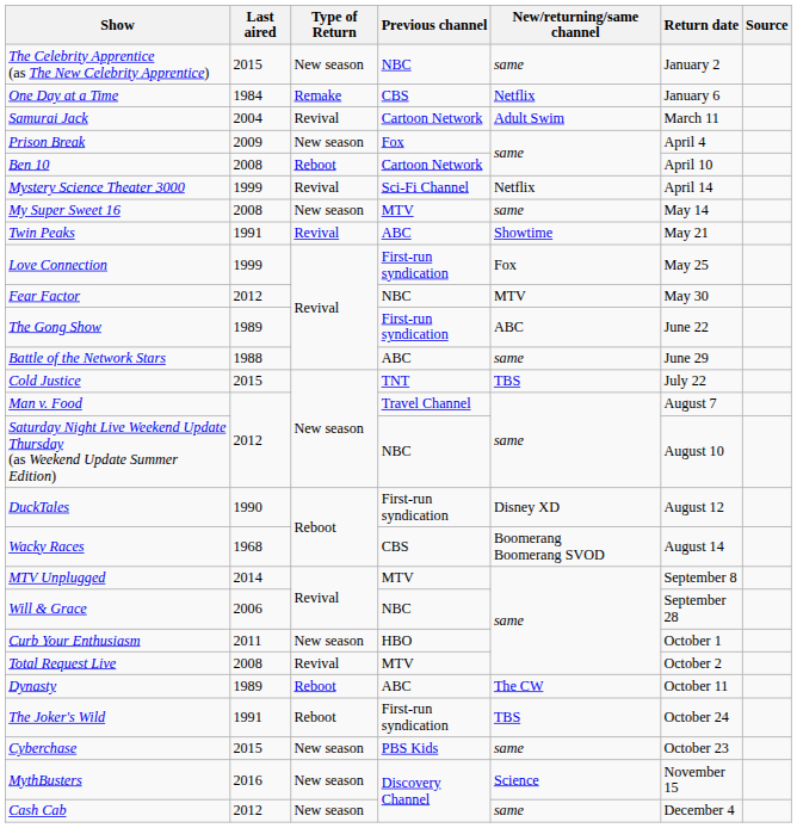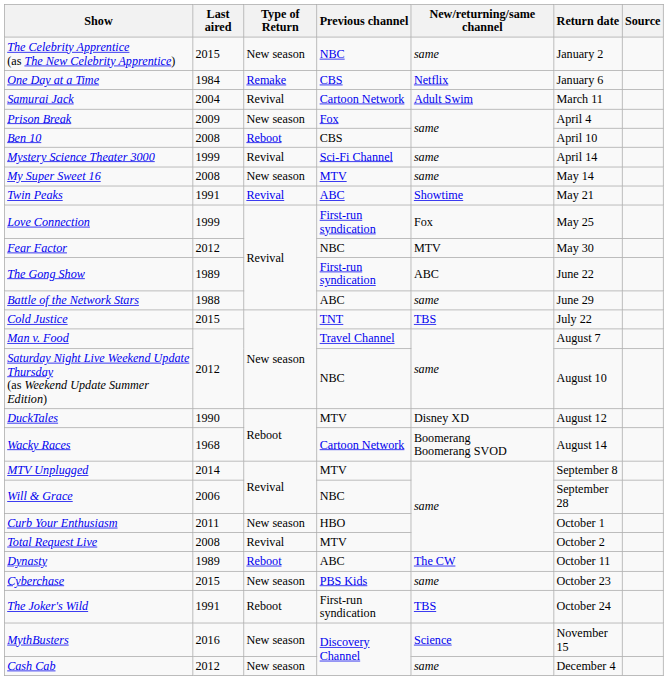 <table class="wikitable sortable">
 <tr>
 <th>Show</th>
 <th>Last aired</th>
 <th>Type of Return</th>
 <th>Previous channel</th>
 <th>New/returning/same channel</th>
 <th>Return date</th>
 <th>Source</th>
 </tr>
 <tr>
 <td><em><a href='#'>The Celebrity Apprentice</a></em><br>(as <em><a href='#'>The New Celebrity Apprentice</a></em>)</td>
 <td>2015</td>
 <td>New season</td>
 <td><a href='#'>NBC</a></td>
 <td><em>same</em></td>
 <td>January 2</td>
 <td></td>
 </tr>
 <tr>
 <td><em><a href='#'>One Day at a Time</a></em></td>
 <td>1984</td>
 <td><a href='#'>Remake</a></td>
 <td><a href='#'>CBS</a></td>
 <td><a href='#'>Netflix</a></td>
 <td>January 6</td>
 <td></td>
 </tr>
 <tr>
 <td><em><a href='#'>Samurai Jack</a></em></td>
 <td>2004</td>
 <td>Revival</td>
 <td><a href='#'>Cartoon Network</a></td>
 <td><a href='#'>Adult Swim</a></td>
 <td>March 11</td>
 <td></td>
 </tr>
 <tr>
 <td><em><a href='#'>Prison Break</a></em></td>
 <td>2009</td>
 <td>New season</td>
 <td><a href='#'>Fox</a></td>
 <td rowspan=2><em>same</em></td>
 <td>April 4</td>
 <td></td>
 </tr>
 <tr>
 <td><em><a href='#'>Ben 10</a></em></td>
 <td>2008</td>
 <td><a href='#'>Reboot</a></td>
-<td><a href='#'>Cartoon Network</a></td>
+<td>CBS</td>
 <td>April 10</td>
 <td></td>
 </tr>
 <tr>
 <td><em><a href='#'>Mystery Science Theater 3000</a></em></td>
 <td>1999</td>
 <td>Revival</td>
 <td><a href='#'>Sci-Fi Channel</a></td>
-<td>Netflix</td>
+<td><em>same</em></td>
 <td>April 14</td>
 <td></td>
 </tr>
 <tr>
 <td><em><a href='#'>My Super Sweet 16</a></em></td>
 <td>2008</td>
 <td>New season</td>
 <td><a href='#'>MTV</a></td>
 <td><em>same</em></td>
 <td>May 14</td>
 <td></td>
 </tr>
 <tr>
 <td><em><a href='#'>Twin Peaks</a></em></td>
 <td>1991</td>
 <td><a href='#'>Revival</a></td>
 <td><a href='#'>ABC</a></td>
 <td><a href='#'>Showtime</a></td>
 <td>May 21</td>
 <td></td>
 </tr>
 <tr>
 <td><em><a href='#'>Love Connection</a></em></td>
 <td>1999</td>
 <td rowspan=4>Revival</td>
 <td><a href='#'>First-run syndication</a></td>
 <td>Fox</td>
 <td>May 25</td>
 <td></td>
 </tr>
 <tr>
 <td><em><a href='#'>Fear Factor</a></em></td>
 <td>2012</td>
 <td>NBC</td>
 <td>MTV</td>
 <td>May 30</td>
 <td></td>
 </tr>
 <tr>
 <td><em><a href='#'>The Gong Show</a></em></td>
 <td>1989</td>
 <td><a href='#'>First-run syndication</a></td>
 <td>ABC</td>
 <td>June 22</td>
 <td></td>
 </tr>
 <tr>
 <td><em><a href='#'>Battle of the Network Stars</a></em></td>
 <td>1988</td>
 <td>ABC</td>
 <td><em>same</em></td>
 <td>June 29</td>
 <td></td>
 </tr>
 <tr>
 <td><em><a href='#'>Cold Justice</a></em></td>
 <td>2015</td>
 <td rowspan=3>New season</td>
 <td><a href='#'>TNT</a></td>
 <td><a href='#'>TBS</a></td>
 <td>July 22</td>
 <td></td>
 </tr>
 <tr>
 <td><em><a href='#'>Man v. Food</a></em></td>
 <td rowspan=2>2012</td>
 <td><a href='#'>Travel Channel</a></td>
 <td rowspan=2><em>same</em></td>
 <td>August 7</td>
 <td></td>
 </tr>
 <tr>
 <td><em><a href='#'>Saturday Night Live Weekend Update Thursday</a></em><br> (as <em>Weekend Update Summer Edition</em>)</td>
 <td>NBC</td>
 <td>August 10</td>
 <td></td>
 </tr>
 <tr>
 <td><em><a href='#'>DuckTales</a></em></td>
 <td>1990</td>
 <td rowspan=2>Reboot</td>
-<td>First-run syndication</td>
+<td>MTV</td>
 <td>Disney XD</td>
 <td>August 12</td>
 <td></td>
 </tr>
 <tr>
 <td><em><a href='#'>Wacky Races</a></em></td>
 <td>1968</td>
-<td>CBS</td>
+<td><a href='#'>Cartoon Network</a></td>
 <td>Boomerang<br>Boomerang SVOD</td>
 <td>August 14</td>
 <td></td>
 </tr>
 <tr>
 <td><em><a href='#'>MTV Unplugged</a></em></td>
 <td>2014</td>
 <td rowspan=2>Revival</td>
 <td>MTV</td>
 <td rowspan=4><em>same</em></td>
 <td>September 8</td>
 <td></td>
 </tr>
 <tr>
 <td><em><a href='#'>Will & Grace</a></em></td>
 <td>2006</td>
 <td>NBC</td>
 <td>September 28</td>
 <td></td>
 </tr>
 <tr>
 <td><em><a href='#'>Curb Your Enthusiasm</a></em></td>
 <td>2011</td>
 <td>New season</td>
 <td>HBO</td>
 <td>October 1</td>
 <td></td>
 </tr>
 <tr>
 <td><em><a href='#'>Total Request Live</a></em></td>
 <td>2008</td>
 <td>Revival</td>
 <td>MTV</td>
 <td>October 2</td>
 <td></td>
 </tr>
 <tr>
 <td><em><a href='#'>Dynasty</a></em></td>
 <td>1989</td>
 <td><a href='#'>Reboot</a></td>
 <td>ABC</td>
 <td><a href='#'>The CW</a></td>
 <td>October 11</td>
 <td></td>
 </tr>
 <tr>
+<td><em><a href='#'>Cyberchase</a></em></td>
+<td>2015</td>
+<td>New season</td>
+<td><a href='#'>PBS Kids</a></td>
+<td><em>same</em></td>
+<td>October 23</td>
+<td></td>
+</tr>
+<tr>
 <td><em><a href='#'>The Joker's Wild</a></em></td>
 <td>1991</td>
 <td>Reboot</td>
 <td>First-run syndication</td>
 <td><a href='#'>TBS</a></td>
 <td>October 24</td>
-<td></td>
-</tr>
-<tr>
-<td><em><a href='#'>Cyberchase</a></em></td>
-<td>2015</td>
-<td>New season</td>
-<td><a href='#'>PBS Kids</a></td>
-<td><em>same</em></td>
-<td>October 23</td>
 <td></td>
 </tr>
 <tr>
 <td><em><a href='#'>MythBusters</a></em></td>
 <td>2016</td>
 <td>New season</td>
 <td rowspan=2><a href='#'>Discovery Channel</a></td>
 <td><a href='#'>Science</a></td>
 <td>November 15</td>
 <td></td>
 </tr>
 <tr>
 <td><em><a href='#'>Cash Cab</a></em></td>
 <td>2012</td>
 <td>New season</td>
 <td><em>same</em></td>
 <td>December 4</td>
 <td></td>
 </tr>
 </table>
